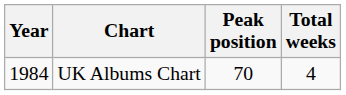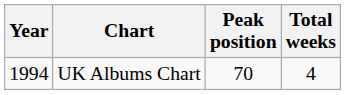 <table class="wikitable">
 <tr>
 <th>Year</th>
 <th>Chart</th>
 <th>Peak<br>position</th>
 <th>Total<br>weeks</th>
 </tr>
 <tr>
-<td rowspan="1">1984</td>
+<td rowspan="1">1994</td>
 <td align="left">UK Albums Chart</td>
 <td style="text-align:center;">70</td>
 <td style="text-align:center;">4</td>
 </tr>
 </table>
